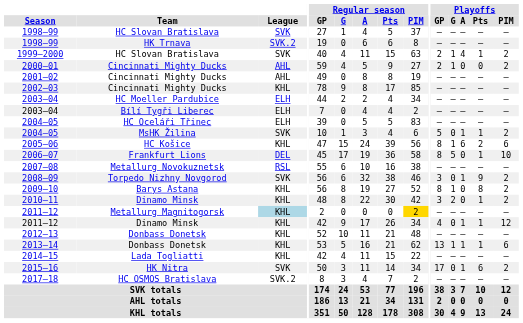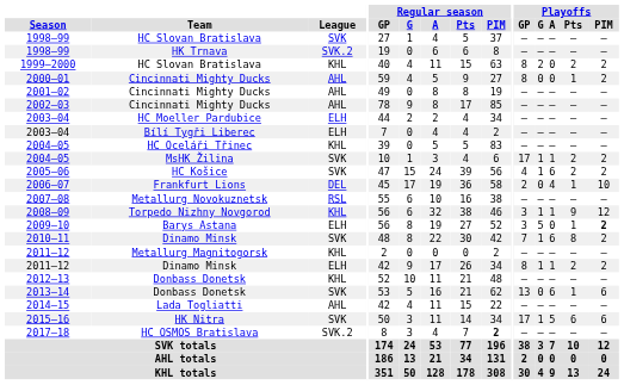 <table border="0" cellpadding="1" cellspacing="0" style="text-align:center; width:60em">
 <tr bgcolor="#e0e0e0">
 <th colspan="3" bgcolor="#ffffff"></th>
 <th rowspan="99" bgcolor="#ffffff"></th>
 <th colspan="5"><a href='#'>Regular season</a></th>
 <th rowspan="99" bgcolor="#ffffff"></th>
 <th colspan="5"><a href='#'>Playoffs</a></th>
 </tr>
 <tr bgcolor="#e0e0e0">
 <th><a href='#'>Season</a></th>
 <th>Team</th>
 <th>League</th>
 <th>GP</th>
 <th><a href='#'>G</a></th>
 <th><a href='#'>A</a></th>
 <th><a href='#'>Pts</a></th>
 <th><a href='#'>PIM</a></th>
 <th>GP</th>
 <th>G</th>
 <th>A</th>
 <th>Pts</th>
 <th>PIM</th>
 </tr>
 <tr>
 <td><a href='#'>1998–99</a></td>
 <td><a href='#'>HC Slovan Bratislava</a></td>
 <td><a href='#'>SVK</a></td>
 <td>27</td>
 <td>1</td>
 <td>4</td>
 <td>5</td>
 <td>37</td>
 <td>—</td>
 <td>—</td>
 <td>—</td>
 <td>—</td>
 <td>—</td>
 </tr>
 <tr bgcolor="#f0f0f0">
 <td><a href='#'>1998–99</a></td>
 <td><a href='#'>HK Trnava</a></td>
 <td><a href='#'>SVK.2</a></td>
 <td>19</td>
 <td>0</td>
 <td>6</td>
 <td>6</td>
 <td>8</td>
 <td>—</td>
 <td>—</td>
 <td>—</td>
 <td>—</td>
 <td>—</td>
 </tr>
 <tr>
 <td><a href='#'>1999–2000</a></td>
 <td>HC Slovan Bratislava</td>
-<td>SVK</td>
+<td>KHL</td>
 <td>40</td>
 <td>4</td>
 <td>11</td>
 <td>15</td>
 <td>63</td>
+<td>8</td>
 <td>2</td>
-<td>1</td>
-<td>4</td>
-<td>1</td>
+<td>0</td>
+<td>2</td>
 <td>2</td>
 </tr>
 <tr bgcolor="#f0f0f0">
 <td><a href='#'>2000–01</a></td>
 <td><a href='#'>Cincinnati Mighty Ducks</a></td>
 <td><a href='#'>AHL</a></td>
 <td>59</td>
 <td>4</td>
 <td>5</td>
 <td>9</td>
 <td>27</td>
-<td>2</td>
-<td>1</td>
+<td>8</td>
 <td>0</td>
 <td>0</td>
+<td>1</td>
 <td>2</td>
 </tr>
 <tr>
 <td><a href='#'>2001–02</a></td>
 <td>Cincinnati Mighty Ducks</td>
 <td>AHL</td>
 <td>49</td>
 <td>0</td>
 <td>8</td>
 <td>8</td>
 <td>19</td>
 <td>—</td>
 <td>—</td>
 <td>—</td>
 <td>—</td>
 <td>—</td>
 </tr>
 <tr bgcolor="#f0f0f0">
 <td><a href='#'>2002–03</a></td>
 <td>Cincinnati Mighty Ducks</td>
-<td>KHL</td>
+<td>AHL</td>
 <td>78</td>
 <td>9</td>
 <td>8</td>
 <td>17</td>
 <td>85</td>
 <td>—</td>
 <td>—</td>
 <td>—</td>
 <td>—</td>
 <td>—</td>
 </tr>
 <tr>
 <td><a href='#'>2003–04</a></td>
 <td><a href='#'>HC Moeller Pardubice</a></td>
 <td><a href='#'>ELH</a></td>
 <td>44</td>
 <td>2</td>
 <td>2</td>
 <td>4</td>
 <td>34</td>
 <td>—</td>
 <td>—</td>
 <td>—</td>
 <td>—</td>
 <td>—</td>
 </tr>
 <tr bgcolor="#f0f0f0">
 <td>2003–04</td>
 <td><a href='#'>Bílí Tygři Liberec</a></td>
 <td>ELH</td>
 <td>7</td>
 <td>0</td>
 <td>4</td>
 <td>4</td>
 <td>2</td>
 <td>—</td>
 <td>—</td>
 <td>—</td>
 <td>—</td>
 <td>—</td>
 </tr>
 <tr>
 <td><a href='#'>2004–05</a></td>
 <td><a href='#'>HC Oceláři Třinec</a></td>
-<td>ELH</td>
+<td>KHL</td>
 <td>39</td>
 <td>0</td>
 <td>5</td>
 <td>5</td>
 <td>83</td>
 <td>—</td>
 <td>—</td>
 <td>—</td>
 <td>—</td>
 <td>—</td>
 </tr>
 <tr bgcolor="#f0f0f0">
 <td><a href='#'>2004–05</a></td>
 <td><a href='#'>MsHK Žilina</a></td>
 <td>SVK</td>
 <td>10</td>
 <td>1</td>
 <td>3</td>
 <td>4</td>
 <td>6</td>
-<td>5</td>
-<td>0</td>
+<td>17</td>
 <td>1</td>
 <td>1</td>
+<td>2</td>
 <td>2</td>
 </tr>
 <tr>
 <td><a href='#'>2005–06</a></td>
 <td><a href='#'>HC Košice</a></td>
-<td>KHL</td>
+<td>SVK</td>
 <td>47</td>
 <td>15</td>
 <td>24</td>
 <td>39</td>
 <td>56</td>
-<td>8</td>
+<td>4</td>
 <td>1</td>
 <td>6</td>
 <td>2</td>
-<td>6</td>
+<td>2</td>
 </tr>
 <tr bgcolor="#f0f0f0">
 <td><a href='#'>2006–07</a></td>
 <td><a href='#'>Frankfurt Lions</a></td>
 <td><a href='#'>DEL</a></td>
 <td>45</td>
 <td>17</td>
 <td>19</td>
 <td>36</td>
 <td>58</td>
-<td>8</td>
-<td>5</td>
+<td>2</td>
 <td>0</td>
+<td>4</td>
 <td>1</td>
 <td>10</td>
 </tr>
 <tr>
 <td><a href='#'>2007–08</a></td>
 <td><a href='#'>Metallurg Novokuznetsk</a></td>
 <td><a href='#'>RSL</a></td>
 <td>55</td>
 <td>6</td>
 <td>10</td>
 <td>16</td>
 <td>38</td>
 <td>—</td>
 <td>—</td>
 <td>—</td>
 <td>—</td>
 <td>—</td>
 </tr>
 <tr bgcolor="#f0f0f0">
 <td><a href='#'>2008–09</a></td>
 <td><a href='#'>Torpedo Nizhny Novgorod</a></td>
-<td>SVK</td>
+<td><a href='#'>KHL</a></td>
 <td>56</td>
 <td>6</td>
 <td>32</td>
 <td>38</td>
 <td>46</td>
 <td>3</td>
-<td>0</td>
+<td>1</td>
 <td>1</td>
 <td>9</td>
-<td>2</td>
+<td>12</td>
 </tr>
 <tr>
 <td><a href='#'>2009–10</a></td>
 <td><a href='#'>Barys Astana</a></td>
-<td>KHL</td>
+<td>ELH</td>
 <td>56</td>
 <td>8</td>
 <td>19</td>
 <td>27</td>
 <td>52</td>
-<td>8</td>
+<td>3</td>
+<td>5</td>
+<td>0</td>
 <td>1</td>
-<td>0</td>
-<td>8</td>
-<td>2</td>
+<td><strong>2</strong></td>
 </tr>
 <tr bgcolor="#f0f0f0">
 <td><a href='#'>2010–11</a></td>
 <td><a href='#'>Dinamo Minsk</a></td>
-<td>KHL</td>
+<td>SVK</td>
 <td>48</td>
 <td>8</td>
 <td>22</td>
 <td>30</td>
 <td>42</td>
-<td>3</td>
-<td>2</td>
-<td>0</td>
+<td>7</td>
 <td>1</td>
+<td>6</td>
+<td>8</td>
 <td>2</td>
 </tr>
 <tr>
 <td><a href='#'>2011–12</a></td>
 <td><a href='#'>Metallurg Magnitogorsk</a></td>
-<td style="background: lightblue;">KHL</td>
+<td>KHL</td>
 <td>2</td>
 <td>0</td>
 <td>0</td>
 <td>0</td>
-<td style="background: gold;">2</td>
+<td>2</td>
 <td>—</td>
 <td>—</td>
 <td>—</td>
 <td>—</td>
 <td>—</td>
 </tr>
 <tr bgcolor="#f0f0f0">
 <td>2011–12</td>
 <td>Dinamo Minsk</td>
-<td>KHL</td>
+<td>ELH</td>
 <td>42</td>
 <td>9</td>
 <td>17</td>
 <td>26</td>
 <td>34</td>
-<td>4</td>
-<td>0</td>
+<td>8</td>
 <td>1</td>
 <td>1</td>
-<td>12</td>
+<td>2</td>
+<td>2</td>
 </tr>
 <tr>
 <td><a href='#'>2012–13</a></td>
 <td><a href='#'>Donbass Donetsk</a></td>
 <td>KHL</td>
 <td>52</td>
 <td>10</td>
 <td>11</td>
 <td>21</td>
 <td>48</td>
 <td>—</td>
 <td>—</td>
 <td>—</td>
 <td>—</td>
 <td>—</td>
 </tr>
 <tr bgcolor="#f0f0f0">
 <td><a href='#'>2013–14</a></td>
 <td>Donbass Donetsk</td>
-<td>KHL</td>
+<td>SVK</td>
 <td>53</td>
 <td>5</td>
 <td>16</td>
 <td>21</td>
 <td>62</td>
 <td>13</td>
-<td>1</td>
-<td>1</td>
+<td>0</td>
+<td>6</td>
 <td>1</td>
 <td>6</td>
 </tr>
 <tr>
 <td><a href='#'>2014–15</a></td>
 <td><a href='#'>Lada Togliatti</a></td>
-<td>KHL</td>
+<td>AHL</td>
 <td>42</td>
 <td>4</td>
 <td>11</td>
 <td>15</td>
 <td>22</td>
 <td>—</td>
 <td>—</td>
 <td>—</td>
 <td>—</td>
 <td>—</td>
 </tr>
 <tr bgcolor="#f0f0f0">
 <td><a href='#'>2015–16</a></td>
 <td><a href='#'>HK Nitra</a></td>
 <td>SVK</td>
 <td>50</td>
 <td>3</td>
 <td>11</td>
 <td>14</td>
 <td>34</td>
 <td>17</td>
-<td>0</td>
 <td>1</td>
+<td>5</td>
 <td>6</td>
-<td>2</td>
+<td>6</td>
 </tr>
 <tr>
 <td><a href='#'>2017–18</a></td>
 <td><a href='#'>HC OSMOS Bratislava</a></td>
 <td>SVK.2</td>
 <td>8</td>
 <td>3</td>
 <td>4</td>
 <td>7</td>
-<td>2</td>
+<td><strong>2</strong></td>
 <td>—</td>
 <td>—</td>
 <td>—</td>
 <td>—</td>
 <td>—</td>
 </tr>
 <tr bgcolor="#e0e0e0">
 <th colspan="3">SVK totals</th>
 <th>174</th>
 <th>24</th>
 <th>53</th>
 <th>77</th>
 <th>196</th>
 <th>38</th>
 <th>3</th>
 <th>7</th>
 <th>10</th>
 <th>12</th>
 </tr>
 <tr bgcolor="#e0e0e0">
 <th colspan="3">AHL totals</th>
 <th>186</th>
 <th>13</th>
 <th>21</th>
 <th>34</th>
 <th>131</th>
 <th>2</th>
 <th>0</th>
 <th>0</th>
 <th>0</th>
 <th>0</th>
 </tr>
 <tr bgcolor="#e0e0e0">
 <th colspan="3">KHL totals</th>
 <th>351</th>
 <th>50</th>
 <th>128</th>
 <th>178</th>
 <th>308</th>
 <th>30</th>
 <th>4</th>
 <th>9</th>
 <th>13</th>
 <th>24</th>
 </tr>
 </table>
